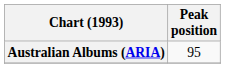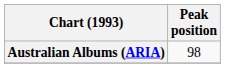 <table class="wikitable sortable plainrowheaders" style="text-align:center">
 <tr>
 <th scope="col">Chart (1993)</th>
 <th scope="col">Peak<br>position</th>
 </tr>
 <tr>
 <th scope="row">Australian Albums (<a href='#'>ARIA</a>)</th>
-<td>95</td>
+<td>98</td>
 </tr>
 <tr>
 </tr>
 <tr>
 </tr>
 <tr>
 </tr>
 <tr>
 </tr>
 <tr>
 </tr>
 <tr>
 </tr>
 </table>
